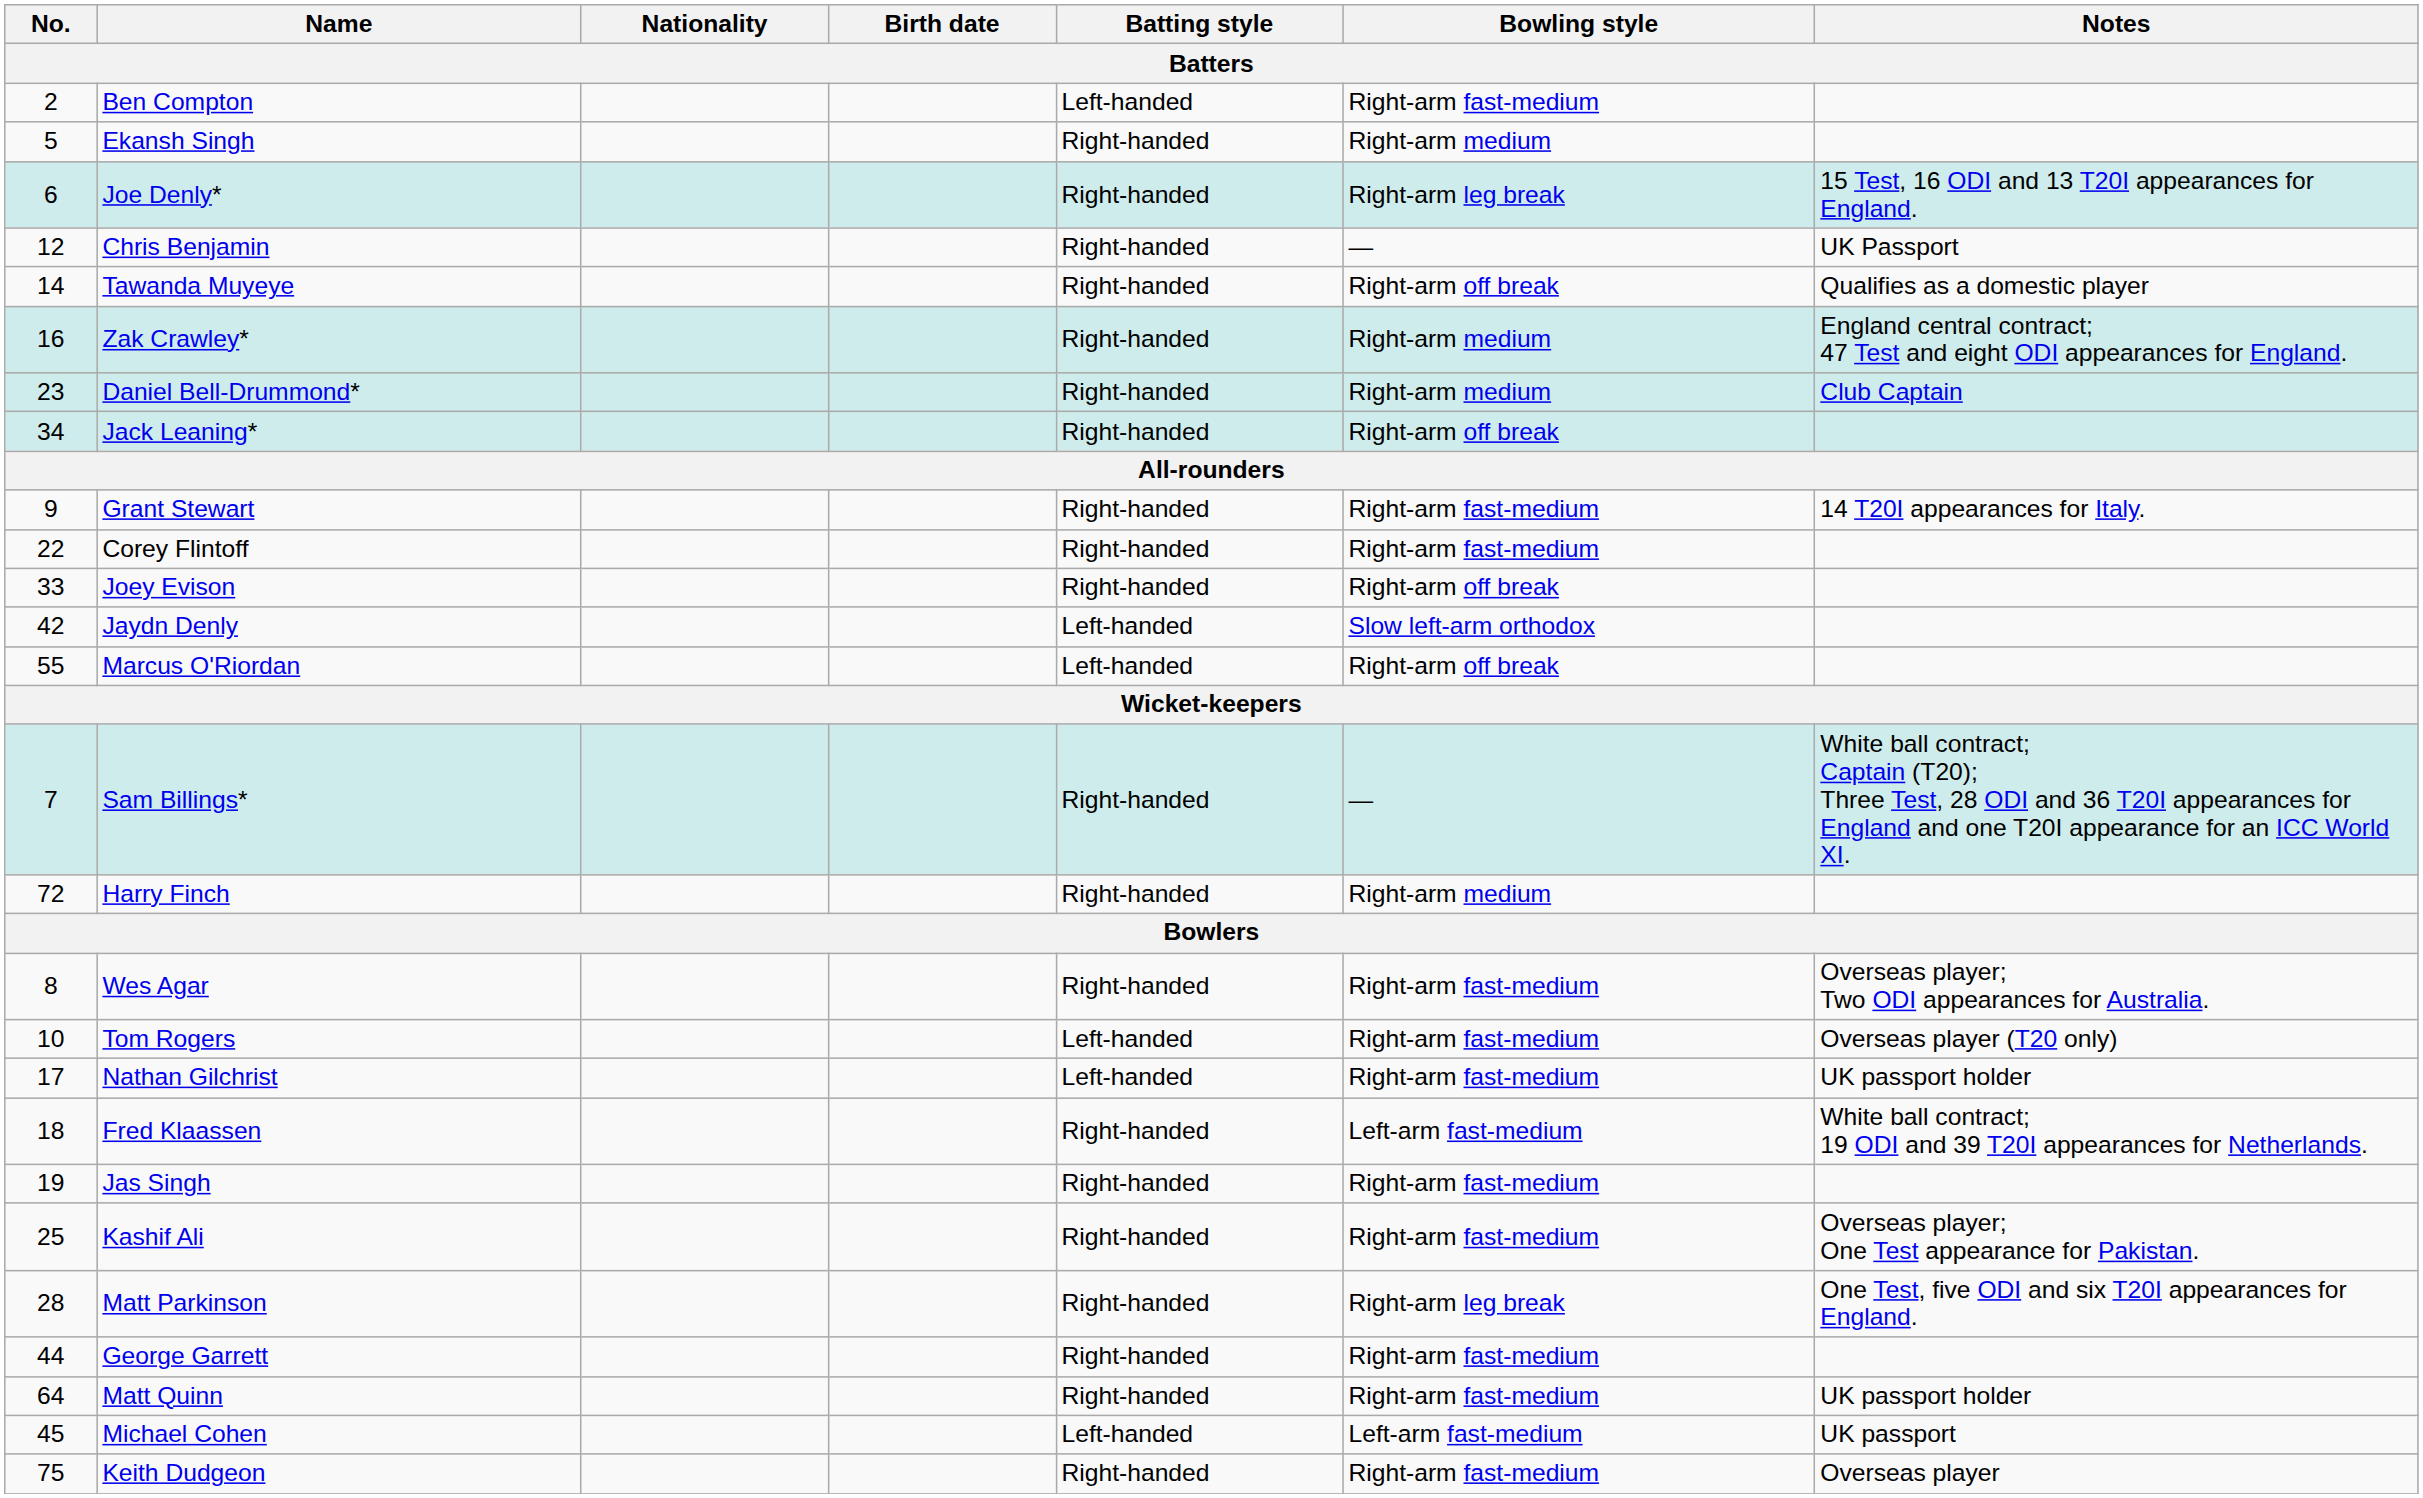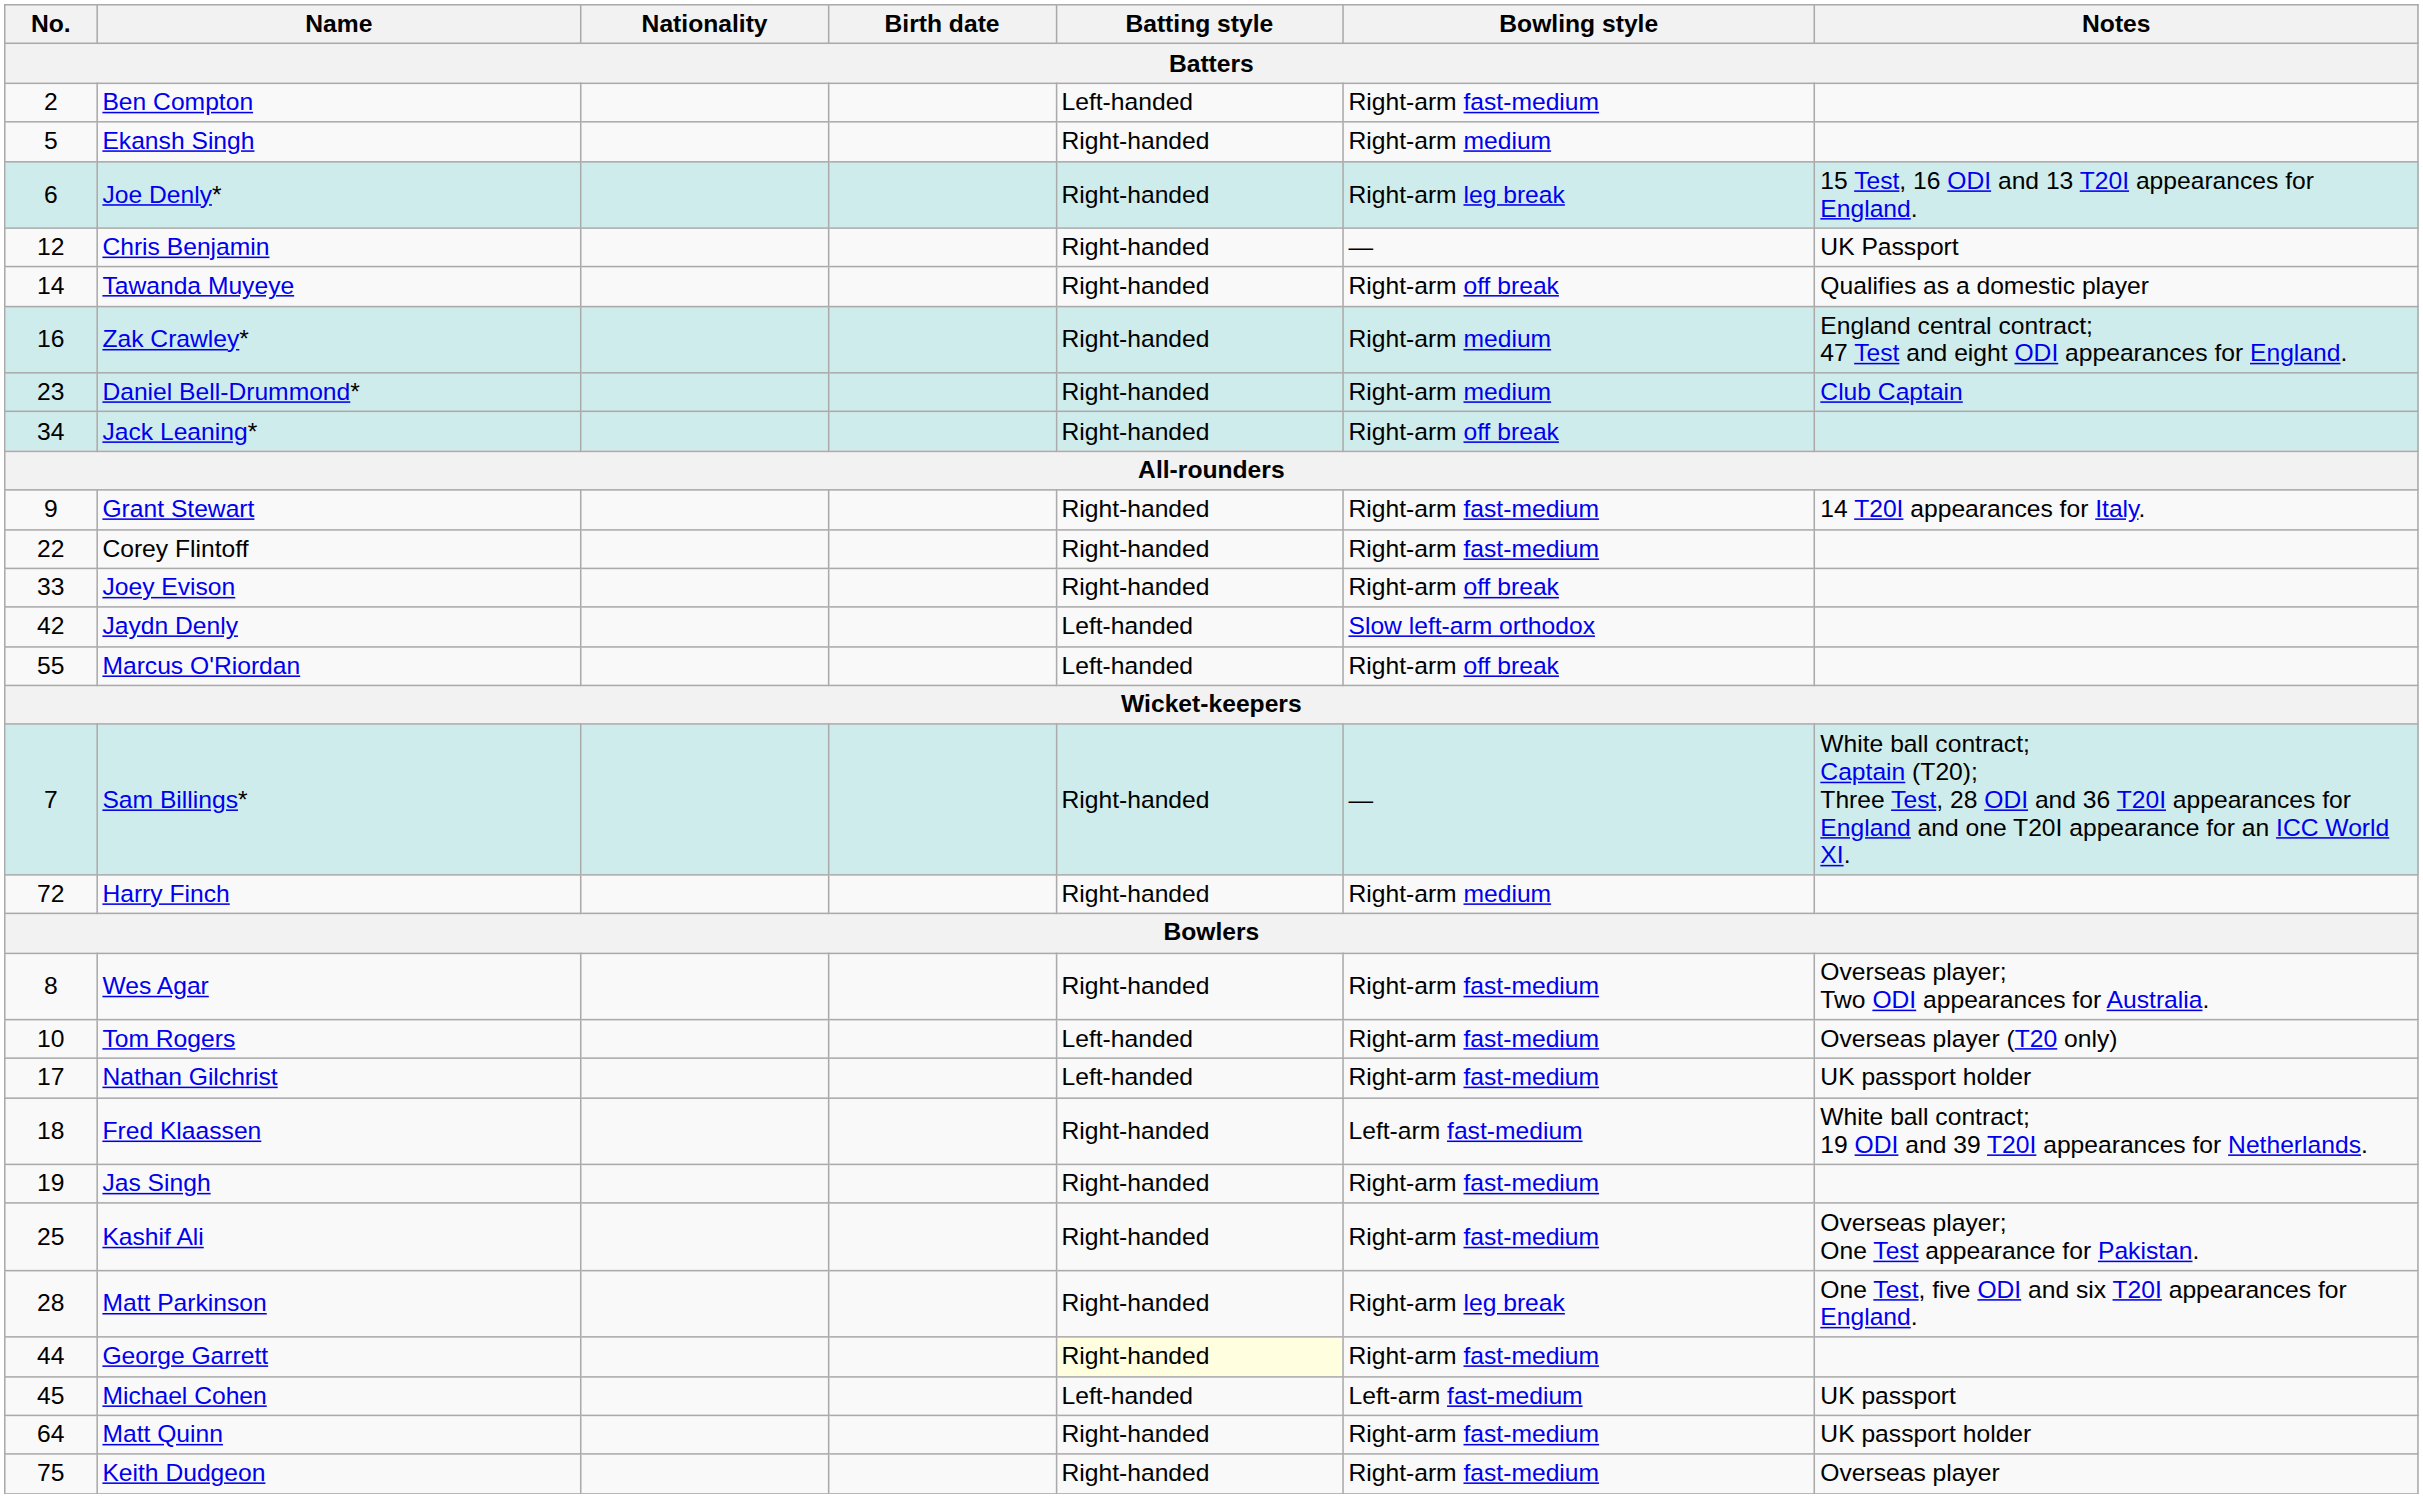 <table class="wikitable">
 <tr>
 <th>No.</th>
 <th>Name</th>
 <th>Nationality</th>
 <th>Birth date</th>
 <th>Batting style</th>
 <th>Bowling style</th>
 <th width="25%">Notes</th>
 </tr>
 <tr>
 <th colspan="7">Batters</th>
 </tr>
 <tr>
 <td style="text-align:center">2</td>
 <td><a href='#'>Ben Compton</a></td>
 <td></td>
 <td></td>
 <td>Left-handed</td>
 <td>Right-arm <a href='#'>fast-medium</a></td>
 <td></td>
 </tr>
 <tr>
 <td style="text-align:center">5</td>
 <td><a href='#'>Ekansh Singh</a></td>
 <td></td>
 <td></td>
 <td>Right-handed</td>
 <td>Right-arm <a href='#'>medium</a></td>
 <td></td>
 </tr>
 <tr style="background:#cfecec;">
 <td style="text-align:center">6</td>
 <td><a href='#'>Joe Denly</a>* </td>
 <td></td>
 <td></td>
 <td>Right-handed</td>
 <td>Right-arm <a href='#'>leg break</a></td>
 <td>15 <a href='#'>Test</a>, 16 <a href='#'>ODI</a> and 13 <a href='#'>T20I</a> appearances for <a href='#'>England</a>.</td>
 </tr>
 <tr>
 <td style="text-align:center">12</td>
 <td><a href='#'>Chris Benjamin</a></td>
 <td></td>
 <td></td>
 <td>Right-handed</td>
 <td>—</td>
 <td>UK Passport</td>
 </tr>
 <tr>
 <td style="text-align:center">14</td>
 <td><a href='#'>Tawanda Muyeye</a></td>
 <td></td>
 <td></td>
 <td>Right-handed</td>
 <td>Right-arm <a href='#'>off break</a></td>
 <td>Qualifies as a domestic player</td>
 </tr>
 <tr style="background:#cfecec;">
 <td style="text-align:center">16</td>
 <td><a href='#'>Zak Crawley</a>* </td>
 <td></td>
 <td></td>
 <td>Right-handed</td>
 <td>Right-arm <a href='#'>medium</a></td>
 <td>England central contract;<br>47 <a href='#'>Test</a> and eight <a href='#'>ODI</a> appearances for <a href='#'>England</a>.</td>
 </tr>
 <tr style="background:#cfecec;">
 <td style="text-align:center">23</td>
 <td><a href='#'>Daniel Bell-Drummond</a>*</td>
 <td></td>
 <td></td>
 <td>Right-handed</td>
 <td>Right-arm <a href='#'>medium</a></td>
 <td><a href='#'>Club Captain</a></td>
 </tr>
 <tr style="background:#cfecec;">
 <td style="text-align:center">34</td>
 <td><a href='#'>Jack Leaning</a>*</td>
 <td></td>
 <td></td>
 <td>Right-handed</td>
 <td>Right-arm <a href='#'>off break</a></td>
 <td></td>
 </tr>
 <tr>
 <th colspan="7">All-rounders</th>
 </tr>
 <tr>
 <td style="text-align:center">9</td>
 <td><a href='#'>Grant Stewart</a> </td>
 <td></td>
 <td></td>
 <td>Right-handed</td>
 <td>Right-arm <a href='#'>fast-medium</a></td>
 <td>14 <a href='#'>T20I</a> appearances for <a href='#'>Italy</a>.</td>
 </tr>
 <tr>
 <td style="text-align:center">22</td>
 <td>Corey Flintoff</td>
 <td></td>
 <td></td>
 <td>Right-handed</td>
 <td>Right-arm <a href='#'>fast-medium</a></td>
 <td></td>
 </tr>
 <tr>
 <td style="text-align:center">33</td>
 <td><a href='#'>Joey Evison</a></td>
 <td></td>
 <td></td>
 <td>Right-handed</td>
 <td>Right-arm <a href='#'>off break</a></td>
 <td></td>
 </tr>
 <tr>
 <td style="text-align:center">42</td>
 <td><a href='#'>Jaydn Denly</a></td>
 <td></td>
 <td></td>
 <td>Left-handed</td>
 <td><a href='#'>Slow left-arm orthodox</a></td>
 <td></td>
 </tr>
 <tr>
 <td style="text-align:center">55</td>
 <td><a href='#'>Marcus O'Riordan</a></td>
 <td></td>
 <td></td>
 <td>Left-handed</td>
 <td>Right-arm <a href='#'>off break</a></td>
 <td></td>
 </tr>
 <tr>
 <th colspan="7">Wicket-keepers</th>
 </tr>
 <tr style="background:#cfecec;">
 <td style="text-align:center">7</td>
 <td><a href='#'>Sam Billings</a>* </td>
 <td></td>
 <td></td>
 <td>Right-handed</td>
 <td>—</td>
 <td>White ball contract; <br><a href='#'>Captain</a> (T20); <br>Three <a href='#'>Test</a>, 28 <a href='#'>ODI</a> and 36 <a href='#'>T20I</a> appearances for <a href='#'>England</a> and one T20I appearance for an <a href='#'>ICC World XI</a>.</td>
 </tr>
 <tr>
 <td style="text-align:center">72</td>
 <td><a href='#'>Harry Finch</a></td>
 <td></td>
 <td></td>
 <td>Right-handed</td>
 <td>Right-arm <a href='#'>medium</a></td>
 <td></td>
 </tr>
 <tr>
 <th colspan="7">Bowlers</th>
 </tr>
 <tr>
 <td style="text-align:center">8</td>
 <td><a href='#'>Wes Agar</a> </td>
 <td></td>
 <td></td>
 <td>Right-handed</td>
 <td>Right-arm <a href='#'>fast-medium</a></td>
 <td>Overseas player; <br>Two <a href='#'>ODI</a> appearances for <a href='#'>Australia</a>.</td>
 </tr>
 <tr>
 <td style="text-align:center">10</td>
 <td><a href='#'>Tom Rogers</a></td>
 <td></td>
 <td></td>
 <td>Left-handed</td>
 <td>Right-arm <a href='#'>fast-medium</a></td>
 <td>Overseas player (<a href='#'>T20</a> only)</td>
 </tr>
 <tr>
 <td style="text-align:center">17</td>
 <td><a href='#'>Nathan Gilchrist</a></td>
 <td></td>
 <td></td>
 <td>Left-handed</td>
 <td>Right-arm <a href='#'>fast-medium</a></td>
 <td>UK passport holder</td>
 </tr>
 <tr>
 <td style="text-align:center">18</td>
 <td><a href='#'>Fred Klaassen</a> </td>
 <td></td>
 <td></td>
 <td>Right-handed</td>
 <td>Left-arm <a href='#'>fast-medium</a></td>
 <td>White ball contract; <br>19 <a href='#'>ODI</a> and 39 <a href='#'>T20I</a> appearances for <a href='#'>Netherlands</a>.</td>
 </tr>
 <tr>
 <td style="text-align:center">19</td>
 <td><a href='#'>Jas Singh</a></td>
 <td></td>
 <td></td>
 <td>Right-handed</td>
 <td>Right-arm <a href='#'>fast-medium</a></td>
 <td></td>
 </tr>
 <tr>
 <td style="text-align:center">25</td>
 <td><a href='#'>Kashif Ali</a> </td>
 <td></td>
 <td></td>
 <td>Right-handed</td>
 <td>Right-arm <a href='#'>fast-medium</a></td>
 <td>Overseas player; <br>One <a href='#'>Test</a> appearance for <a href='#'>Pakistan</a>.</td>
 </tr>
 <tr>
 <td style="text-align:center">28</td>
 <td><a href='#'>Matt Parkinson</a> </td>
 <td></td>
 <td></td>
 <td>Right-handed</td>
 <td>Right-arm <a href='#'>leg break</a></td>
 <td>One <a href='#'>Test</a>, five <a href='#'>ODI</a> and six <a href='#'>T20I</a> appearances for <a href='#'>England</a>.</td>
 </tr>
 <tr>
 <td style="text-align:center">44</td>
 <td><a href='#'>George Garrett</a></td>
 <td></td>
 <td></td>
-<td>Right-handed</td>
+<td style="background: lightyellow;">Right-handed</td>
 <td>Right-arm <a href='#'>fast-medium</a></td>
 <td></td>
+</tr>
+<tr>
+<td style="text-align:center">45</td>
+<td><a href='#'>Michael Cohen</a></td>
+<td></td>
+<td></td>
+<td>Left-handed</td>
+<td>Left-arm <a href='#'>fast-medium</a></td>
+<td>UK passport</td>
 </tr>
 <tr>
 <td style="text-align:center">64</td>
 <td><a href='#'>Matt Quinn</a></td>
 <td></td>
 <td></td>
 <td>Right-handed</td>
 <td>Right-arm <a href='#'>fast-medium</a></td>
 <td>UK passport holder</td>
 </tr>
 <tr>
-<td style="text-align:center">45</td>
-<td><a href='#'>Michael Cohen</a></td>
-<td></td>
-<td></td>
-<td>Left-handed</td>
-<td>Left-arm <a href='#'>fast-medium</a></td>
-<td>UK passport</td>
-</tr>
-<tr>
 <td style="text-align:center">75</td>
 <td><a href='#'>Keith Dudgeon</a></td>
 <td></td>
 <td></td>
 <td>Right-handed</td>
 <td>Right-arm <a href='#'>fast-medium</a></td>
 <td>Overseas player</td>
 </tr>
 </table>
